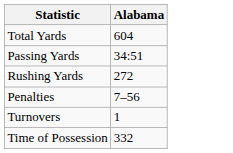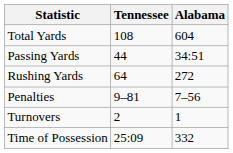 <table class="wikitable">
 <tr>
 <th>Statistic</th>
+<th>Tennessee</th>
 <th>Alabama</th>
 </tr>
 <tr>
 <td>Total Yards</td>
+<td>108</td>
 <td>604</td>
 </tr>
 <tr>
 <td>Passing Yards</td>
+<td>44</td>
 <td>34:51</td>
 </tr>
 <tr>
 <td>Rushing Yards</td>
+<td>64</td>
 <td>272</td>
 </tr>
 <tr>
 <td>Penalties</td>
+<td>9–81</td>
 <td>7–56</td>
 </tr>
 <tr>
 <td>Turnovers</td>
+<td>2</td>
 <td>1</td>
 </tr>
 <tr>
 <td>Time of Possession</td>
+<td>25:09</td>
 <td>332</td>
 </tr>
 </table>
